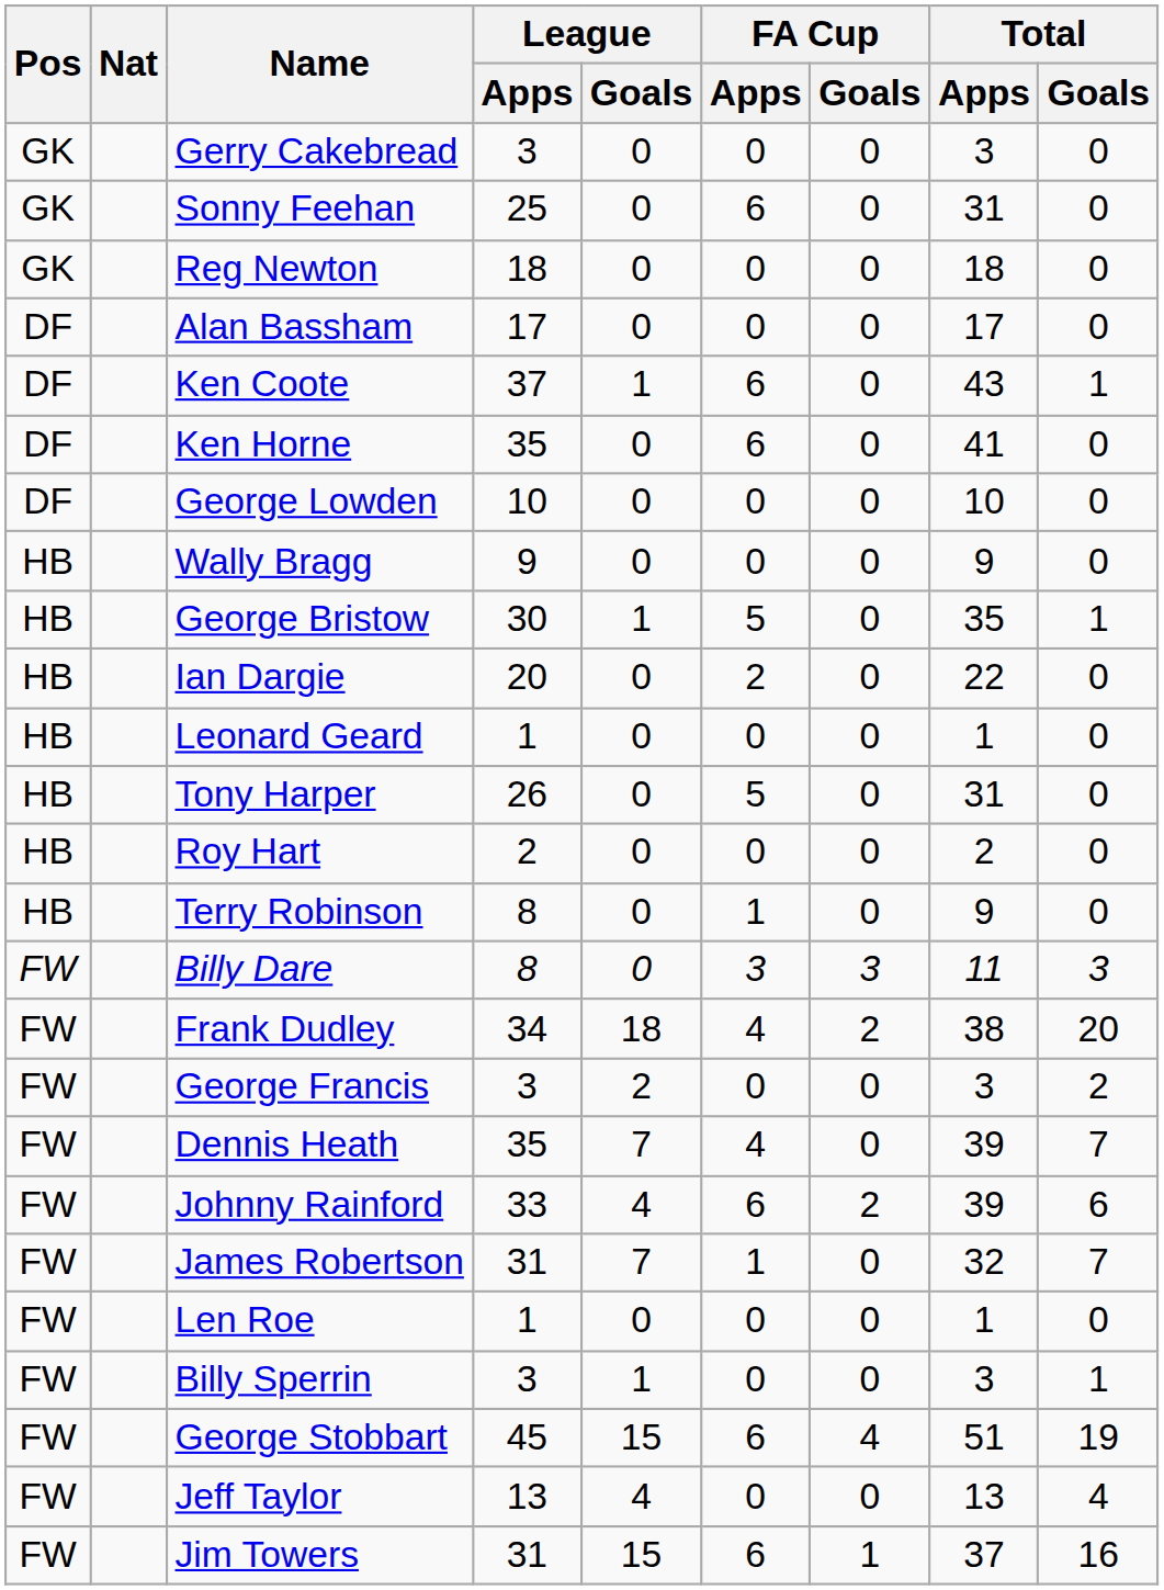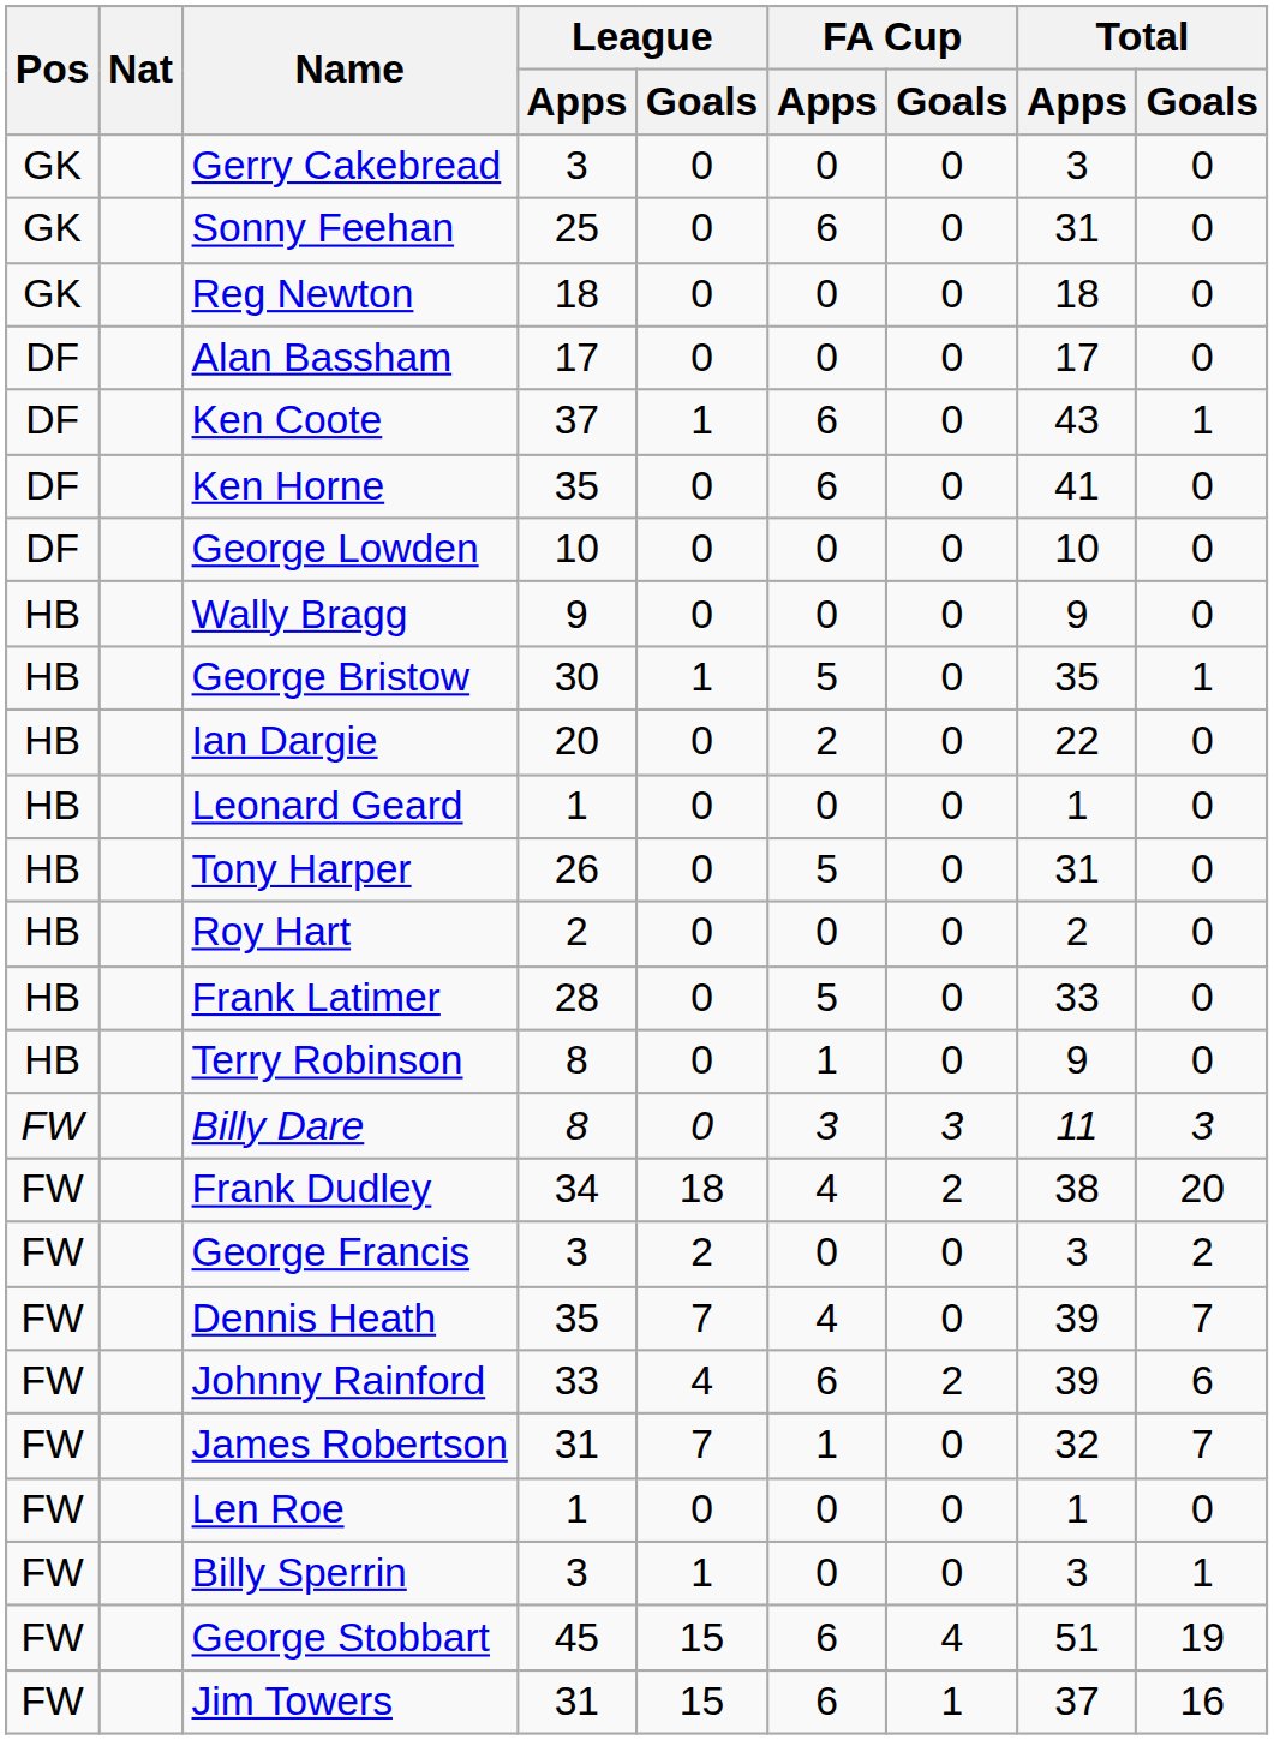 <table class="wikitable" style="text-align:center">
 <tr>
 <th rowspan="2">Pos</th>
 <th rowspan="2">Nat</th>
 <th rowspan="2">Name</th>
 <th colspan="2" style="width:85px;">League</th>
 <th colspan="2" style="width:85px;">FA Cup</th>
 <th colspan="2" style="width:85px;">Total</th>
 </tr>
 <tr>
 <th>Apps</th>
 <th>Goals</th>
 <th>Apps</th>
 <th>Goals</th>
 <th>Apps</th>
 <th>Goals</th>
 </tr>
 <tr>
 <td>GK</td>
 <td></td>
 <td style="text-align:left;"><a href='#'>Gerry Cakebread</a></td>
 <td>3</td>
 <td>0</td>
 <td>0</td>
 <td>0</td>
 <td>3</td>
 <td>0</td>
 </tr>
 <tr>
 <td>GK</td>
 <td></td>
 <td style="text-align:left;"><a href='#'>Sonny Feehan</a></td>
 <td>25</td>
 <td>0</td>
 <td>6</td>
 <td>0</td>
 <td>31</td>
 <td>0</td>
 </tr>
 <tr>
 <td>GK</td>
 <td></td>
 <td style="text-align:left;"><a href='#'>Reg Newton</a></td>
 <td>18</td>
 <td>0</td>
 <td>0</td>
 <td>0</td>
 <td>18</td>
 <td>0</td>
 </tr>
 <tr>
 <td>DF</td>
 <td></td>
 <td style="text-align:left;"><a href='#'>Alan Bassham</a></td>
 <td>17</td>
 <td>0</td>
 <td>0</td>
 <td>0</td>
 <td>17</td>
 <td>0</td>
 </tr>
 <tr>
 <td>DF</td>
 <td></td>
 <td style="text-align:left;"><a href='#'>Ken Coote</a></td>
 <td>37</td>
 <td>1</td>
 <td>6</td>
 <td>0</td>
 <td>43</td>
 <td>1</td>
 </tr>
 <tr>
 <td>DF</td>
 <td></td>
 <td style="text-align:left;"><a href='#'>Ken Horne</a></td>
 <td>35</td>
 <td>0</td>
 <td>6</td>
 <td>0</td>
 <td>41</td>
 <td>0</td>
 </tr>
 <tr>
 <td>DF</td>
 <td></td>
 <td style="text-align:left;"><a href='#'>George Lowden</a></td>
 <td>10</td>
 <td>0</td>
 <td>0</td>
 <td>0</td>
 <td>10</td>
 <td>0</td>
 </tr>
 <tr>
 <td>HB</td>
 <td></td>
 <td style="text-align:left;"><a href='#'>Wally Bragg</a></td>
 <td>9</td>
 <td>0</td>
 <td>0</td>
 <td>0</td>
 <td>9</td>
 <td>0</td>
 </tr>
 <tr>
 <td>HB</td>
 <td></td>
 <td style="text-align:left;"><a href='#'>George Bristow</a></td>
 <td>30</td>
 <td>1</td>
 <td>5</td>
 <td>0</td>
 <td>35</td>
 <td>1</td>
 </tr>
 <tr>
 <td>HB</td>
 <td></td>
 <td style="text-align:left;"><a href='#'>Ian Dargie</a></td>
 <td>20</td>
 <td>0</td>
 <td>2</td>
 <td>0</td>
 <td>22</td>
 <td>0</td>
 </tr>
 <tr>
 <td>HB</td>
 <td></td>
 <td style="text-align:left;"><a href='#'>Leonard Geard</a></td>
 <td>1</td>
 <td>0</td>
 <td>0</td>
 <td>0</td>
 <td>1</td>
 <td>0</td>
 </tr>
 <tr>
 <td>HB</td>
 <td></td>
 <td style="text-align:left;"><a href='#'>Tony Harper</a></td>
 <td>26</td>
 <td>0</td>
 <td>5</td>
 <td>0</td>
 <td>31</td>
 <td>0</td>
 </tr>
 <tr>
 <td>HB</td>
 <td></td>
 <td style="text-align:left;"><a href='#'>Roy Hart</a></td>
 <td>2</td>
 <td>0</td>
 <td>0</td>
 <td>0</td>
 <td>2</td>
 <td>0</td>
 </tr>
 <tr>
 <td>HB</td>
 <td></td>
+<td style="text-align:left;"><a href='#'>Frank Latimer</a></td>
+<td>28</td>
+<td>0</td>
+<td>5</td>
+<td>0</td>
+<td>33</td>
+<td>0</td>
+</tr>
+<tr>
+<td>HB</td>
+<td></td>
 <td style="text-align:left;"><a href='#'>Terry Robinson</a></td>
 <td>8</td>
 <td>0</td>
 <td>1</td>
 <td>0</td>
 <td>9</td>
 <td>0</td>
 </tr>
 <tr>
 <td><em>FW</em></td>
 <td><em></em></td>
 <td style="text-align:left;"><em><a href='#'>Billy Dare</a></em></td>
 <td><em>8</em></td>
 <td><em>0</em></td>
 <td><em>3</em></td>
 <td><em>3</em></td>
 <td><em>11</em></td>
 <td><em>3</em></td>
 </tr>
 <tr>
 <td>FW</td>
 <td></td>
 <td style="text-align:left;"><a href='#'>Frank Dudley</a></td>
 <td>34</td>
 <td>18</td>
 <td>4</td>
 <td>2</td>
 <td>38</td>
 <td>20</td>
 </tr>
 <tr>
 <td>FW</td>
 <td></td>
 <td style="text-align:left;"><a href='#'>George Francis</a></td>
 <td>3</td>
 <td>2</td>
 <td>0</td>
 <td>0</td>
 <td>3</td>
 <td>2</td>
 </tr>
 <tr>
 <td>FW</td>
 <td></td>
 <td style="text-align:left;"><a href='#'>Dennis Heath</a></td>
 <td>35</td>
 <td>7</td>
 <td>4</td>
 <td>0</td>
 <td>39</td>
 <td>7</td>
 </tr>
 <tr>
 <td>FW</td>
 <td></td>
 <td style="text-align:left;"><a href='#'>Johnny Rainford</a></td>
 <td>33</td>
 <td>4</td>
 <td>6</td>
 <td>2</td>
 <td>39</td>
 <td>6</td>
 </tr>
 <tr>
 <td>FW</td>
 <td></td>
 <td style="text-align:left;"><a href='#'>James Robertson</a></td>
 <td>31</td>
 <td>7</td>
 <td>1</td>
 <td>0</td>
 <td>32</td>
 <td>7</td>
 </tr>
 <tr>
 <td>FW</td>
 <td></td>
 <td style="text-align:left;"><a href='#'>Len Roe</a></td>
 <td>1</td>
 <td>0</td>
 <td>0</td>
 <td>0</td>
 <td>1</td>
 <td>0</td>
 </tr>
 <tr>
 <td>FW</td>
 <td></td>
 <td style="text-align:left;"><a href='#'>Billy Sperrin</a></td>
 <td>3</td>
 <td>1</td>
 <td>0</td>
 <td>0</td>
 <td>3</td>
 <td>1</td>
 </tr>
 <tr>
 <td>FW</td>
 <td></td>
 <td style="text-align:left;"><a href='#'>George Stobbart</a></td>
 <td>45</td>
 <td>15</td>
 <td>6</td>
 <td>4</td>
 <td>51</td>
 <td>19</td>
 </tr>
 <tr>
 <td>FW</td>
 <td></td>
-<td style="text-align:left;"><a href='#'>Jeff Taylor</a></td>
-<td>13</td>
-<td>4</td>
-<td>0</td>
-<td>0</td>
-<td>13</td>
-<td>4</td>
-</tr>
-<tr>
-<td>FW</td>
-<td></td>
 <td style="text-align:left;"><a href='#'>Jim Towers</a></td>
 <td>31</td>
 <td>15</td>
 <td>6</td>
 <td>1</td>
 <td>37</td>
 <td>16</td>
 </tr>
 </table>
